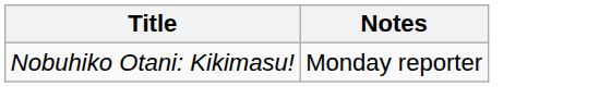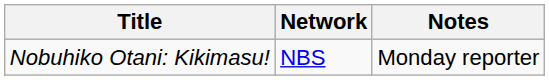 <table class="wikitable">
 <tr>
 <th>Title</th>
+<th>Network</th>
 <th>Notes</th>
 </tr>
 <tr>
 <td><em>Nobuhiko Otani: Kikimasu!</em></td>
+<td><a href='#'>NBS</a></td>
 <td>Monday reporter</td>
 </tr>
 </table>
